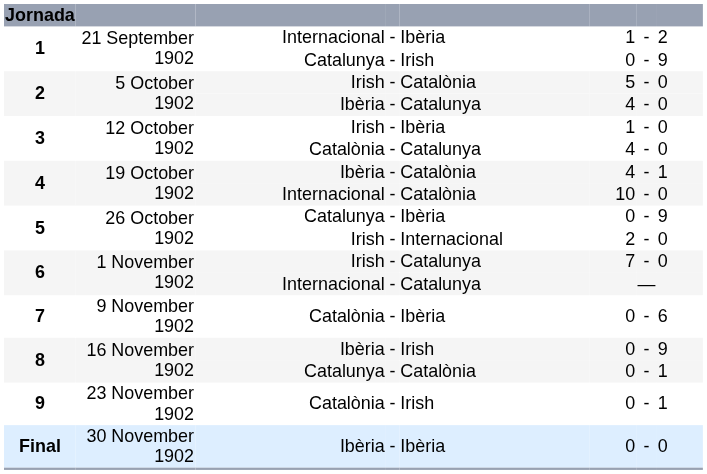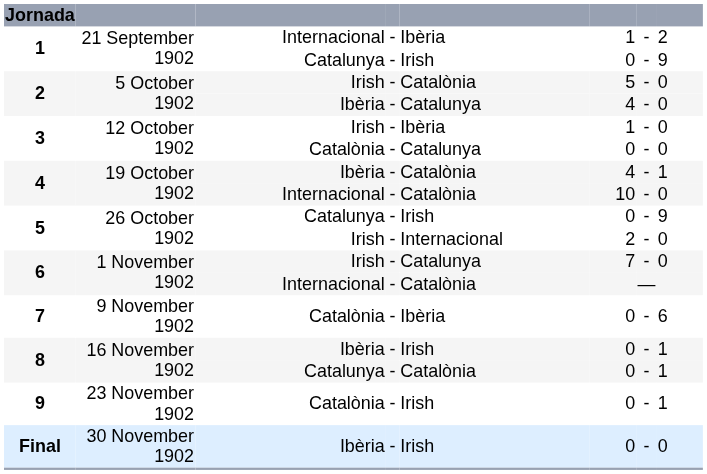 <table align=center cellspacing=0>
 <tr align=center bgcolor=#98A1B2>
 <th width=60><span>Jornada</span></th>
 <th width=105></th>
 <th width=170></th>
 <th width=10></th>
 <th width=170></th>
 <th width=40></th>
 <th width=10></th>
 <th width=40></th>
 </tr>
 <tr align=center>
 <td rowspan=2><strong>1</strong></td>
 <td rowspan=2 align=right>21 September 1902</td>
 <td align=right>Internacional</td>
 <td>-</td>
 <td align=left>Ibèria</td>
 <td align=right>1</td>
 <td>-</td>
 <td align=left>2</td>
 </tr>
 <tr align=center>
 <td align=right>Catalunya</td>
 <td>-</td>
 <td align=left>Irish</td>
 <td align=right>0</td>
 <td>-</td>
 <td align=left>9</td>
 </tr>
 <tr align=center style="background:#F5F5F5">
 <td rowspan=2><strong>2</strong></td>
 <td rowspan=2 align=right>5 October 1902</td>
 <td align=right>Irish</td>
 <td>-</td>
 <td align=left>Catalònia</td>
 <td align=right>5</td>
 <td>-</td>
 <td align=left>0</td>
 </tr>
 <tr align=center style="background:#F5F5F5">
 <td align=right>Ibèria</td>
 <td>-</td>
 <td align=left>Catalunya</td>
 <td align=right>4</td>
 <td>-</td>
 <td align=left>0</td>
 </tr>
 <tr align=center>
 <td rowspan=2><strong>3</strong></td>
 <td rowspan=2 align=right>12 October 1902</td>
 <td align=right>Irish</td>
 <td>-</td>
 <td align=left>Ibèria</td>
 <td align=right>1</td>
 <td>-</td>
 <td align=left>0</td>
 </tr>
 <tr align=center>
 <td align=right>Catalònia</td>
 <td>-</td>
 <td align=left>Catalunya</td>
-<td align=right>4</td>
+<td align=right>0</td>
 <td>-</td>
 <td align=left>0</td>
 </tr>
 <tr align=center style="background:#F5F5F5">
 <td rowspan=2><strong>4</strong></td>
 <td rowspan=2 align=right>19 October 1902</td>
 <td align=right>Ibèria</td>
 <td>-</td>
 <td align=left>Catalònia</td>
 <td align=right>4</td>
 <td>-</td>
 <td align=left>1</td>
 </tr>
 <tr align=center style="background:#F5F5F5">
 <td align=right>Internacional</td>
 <td>-</td>
 <td align=left>Catalònia</td>
 <td align=right>10</td>
 <td>-</td>
 <td align=left>0</td>
 </tr>
 <tr align=center>
 <td rowspan=2><strong>5</strong></td>
 <td rowspan=2 align=right>26 October 1902</td>
 <td align=right>Catalunya</td>
 <td>-</td>
-<td align=left>Ibèria</td>
+<td align=left>Irish</td>
 <td align=right>0</td>
 <td>-</td>
 <td align=left>9</td>
 </tr>
 <tr align=center>
 <td align=right>Irish</td>
 <td>-</td>
 <td align=left>Internacional</td>
 <td align=right>2</td>
 <td>-</td>
 <td align=left>0</td>
 </tr>
 <tr align=center style="background:#F5F5F5">
 <td rowspan=2><strong>6</strong></td>
 <td rowspan=2 align=right>1 November 1902</td>
 <td align=right>Irish</td>
 <td>-</td>
 <td align=left>Catalunya</td>
 <td align=right>7</td>
 <td>-</td>
 <td align=left>0</td>
 </tr>
 <tr align=center style="background:#F5F5F5">
 <td align=right>Internacional</td>
 <td>-</td>
-<td align=left>Catalunya</td>
+<td align=left>Catalònia</td>
 <td></td>
 <td>—</td>
 <td></td>
 </tr>
 <tr align=center>
 <td><strong>7</strong></td>
 <td align=right>9 November 1902</td>
 <td align=right>Catalònia</td>
 <td>-</td>
 <td align=left>Ibèria</td>
 <td align=right>0</td>
 <td>-</td>
 <td align=left>6</td>
 </tr>
 <tr align=center style="background:#F5F5F5">
 <td rowspan=2><strong>8</strong></td>
 <td rowspan=2 align=right>16 November 1902</td>
 <td align=right>Ibèria</td>
 <td>-</td>
 <td align=left>Irish</td>
 <td align=right>0</td>
 <td>-</td>
-<td align=left>9</td>
+<td align=left>1</td>
 </tr>
 <tr align=center style="background:#F5F5F5">
 <td align=right>Catalunya</td>
 <td>-</td>
 <td align=left>Catalònia</td>
 <td align=right>0</td>
 <td>-</td>
 <td align=left>1</td>
 </tr>
 <tr align=center>
 <td><strong>9</strong></td>
 <td align=right>23 November 1902</td>
 <td align=right>Catalònia</td>
 <td>-</td>
 <td align=left>Irish</td>
 <td align=right>0</td>
 <td>-</td>
 <td align=left>1</td>
 </tr>
 <tr align=center style="background:#DDEEFF">
 <td><strong>Final</strong></td>
 <td align=right>30 November 1902</td>
 <td align=right>Ibèria</td>
 <td>-</td>
-<td align=left>Ibèria</td>
+<td align=left>Irish</td>
 <td align=right>0</td>
 <td>-</td>
 <td align=left>0</td>
 </tr>
 <tr style="background:#98A1B2;">
 <td></td>
 <td></td>
 <td></td>
 <td></td>
 <td></td>
 <td></td>
 <td></td>
 <td></td>
 </tr>
 </table>
